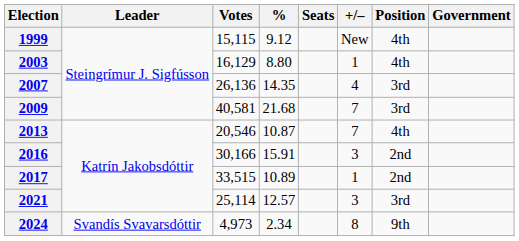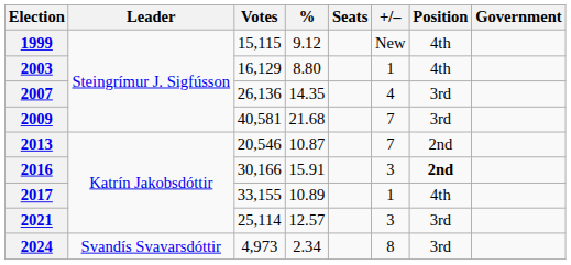 <table class=wikitable style="text-align: center;">
 <tr>
 <th>Election</th>
 <th>Leader</th>
 <th>Votes</th>
 <th>%</th>
 <th>Seats</th>
 <th>+/–</th>
 <th>Position</th>
 <th>Government</th>
 </tr>
 <tr>
 <th><a href='#'>1999</a></th>
 <td rowspan=4><a href='#'>Steingrímur J. Sigfússon</a></td>
 <td>15,115</td>
 <td>9.12</td>
 <td></td>
 <td>New</td>
 <td> 4th</td>
 <td></td>
 </tr>
 <tr>
 <th><a href='#'>2003</a></th>
 <td>16,129</td>
 <td>8.80</td>
 <td></td>
 <td> 1</td>
 <td> 4th</td>
 <td></td>
 </tr>
 <tr>
 <th><a href='#'>2007</a></th>
 <td>26,136</td>
 <td>14.35</td>
 <td></td>
 <td> 4</td>
 <td> 3rd</td>
 <td></td>
 </tr>
 <tr>
 <th><a href='#'>2009</a></th>
 <td>40,581</td>
 <td>21.68</td>
 <td></td>
 <td> 7</td>
 <td> 3rd</td>
 <td></td>
 </tr>
 <tr>
 <th><a href='#'>2013</a></th>
 <td rowspan=4><a href='#'>Katrín Jakobsdóttir</a></td>
 <td>20,546</td>
 <td>10.87</td>
 <td></td>
 <td> 7</td>
-<td> 4th</td>
+<td> 2nd</td>
 <td></td>
 </tr>
 <tr>
 <th><a href='#'>2016</a></th>
 <td>30,166</td>
 <td>15.91</td>
 <td></td>
 <td> 3</td>
-<td> 2nd</td>
+<td><strong> 2nd</strong></td>
 <td></td>
 </tr>
 <tr>
 <th><a href='#'>2017</a></th>
-<td>33,515</td>
+<td>33,155</td>
 <td>10.89</td>
 <td></td>
 <td> 1</td>
-<td> 2nd</td>
+<td> 4th</td>
 <td></td>
 </tr>
 <tr>
 <th><a href='#'>2021</a></th>
 <td>25,114</td>
 <td>12.57</td>
 <td></td>
 <td> 3</td>
 <td> 3rd</td>
 <td></td>
 </tr>
 <tr>
 <th><a href='#'>2024</a></th>
 <td><a href='#'>Svandís Svavarsdóttir</a></td>
 <td>4,973</td>
 <td>2.34</td>
 <td></td>
 <td> 8</td>
-<td> 9th</td>
+<td> 3rd</td>
 <td></td>
 </tr>
 </table>
